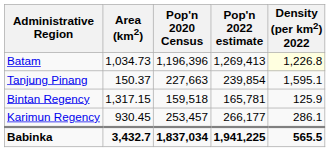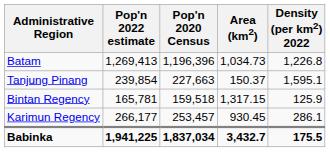 <table class="wikitable" style="text-align:right">
 <tr>
 <th>Administrative<br>Region</th>
+<th>Pop'n<br>2022<br>estimate</th>
+<th>Pop'n<br>2020<br>Census</th>
 <th>Area<br>(km<sup>2</sup>)</th>
-<th>Pop'n<br>2020<br>Census</th>
-<th>Pop'n<br>2022<br>estimate</th>
 <th>Density<br>(per km<sup>2</sup>)<br>2022</th>
 </tr>
 <tr>
 <td align=left><a href='#'>Batam</a></td>
+<td>1,269,413</td>
+<td>1,196,396</td>
 <td>1,034.73</td>
-<td>1,196,396</td>
-<td>1,269,413</td>
-<td style="background: lightyellow;">1,226.8</td>
+<td>1,226.8</td>
 </tr>
 <tr>
 <td align=left><a href='#'>Tanjung Pinang</a></td>
+<td>239,854</td>
+<td>227,663</td>
 <td>150.37</td>
-<td>227,663</td>
-<td>239,854</td>
 <td>1,595.1</td>
 </tr>
 <tr>
 <td align=left><a href='#'>Bintan Regency</a></td>
+<td>165,781</td>
+<td>159,518</td>
 <td>1,317.15</td>
-<td>159,518</td>
-<td>165,781</td>
 <td>125.9</td>
 </tr>
 <tr>
 <td align=left><a href='#'>Karimun Regency</a></td>
+<td>266,177</td>
+<td>253,457</td>
 <td>930.45</td>
-<td>253,457</td>
-<td>266,177</td>
 <td>286.1</td>
 </tr>
 <tr>
 <td align=left style="border-top:3px solid grey;"><strong>Babinka</strong></td>
+<td style="border-top:3px solid grey;"><strong>1,941,225</strong></td>
+<td style="border-top:3px solid grey;"><strong>1,837,034</strong></td>
 <td style="border-top:3px solid grey;"><strong>3,432.7</strong></td>
-<td style="border-top:3px solid grey;"><strong>1,837,034</strong></td>
-<td style="border-top:3px solid grey;"><strong>1,941,225</strong></td>
-<td style="border-top:3px solid grey;"><strong>565.5</strong></td>
+<td style="border-top:3px solid grey;"><strong>175.5</strong></td>
 </tr>
 </table>
